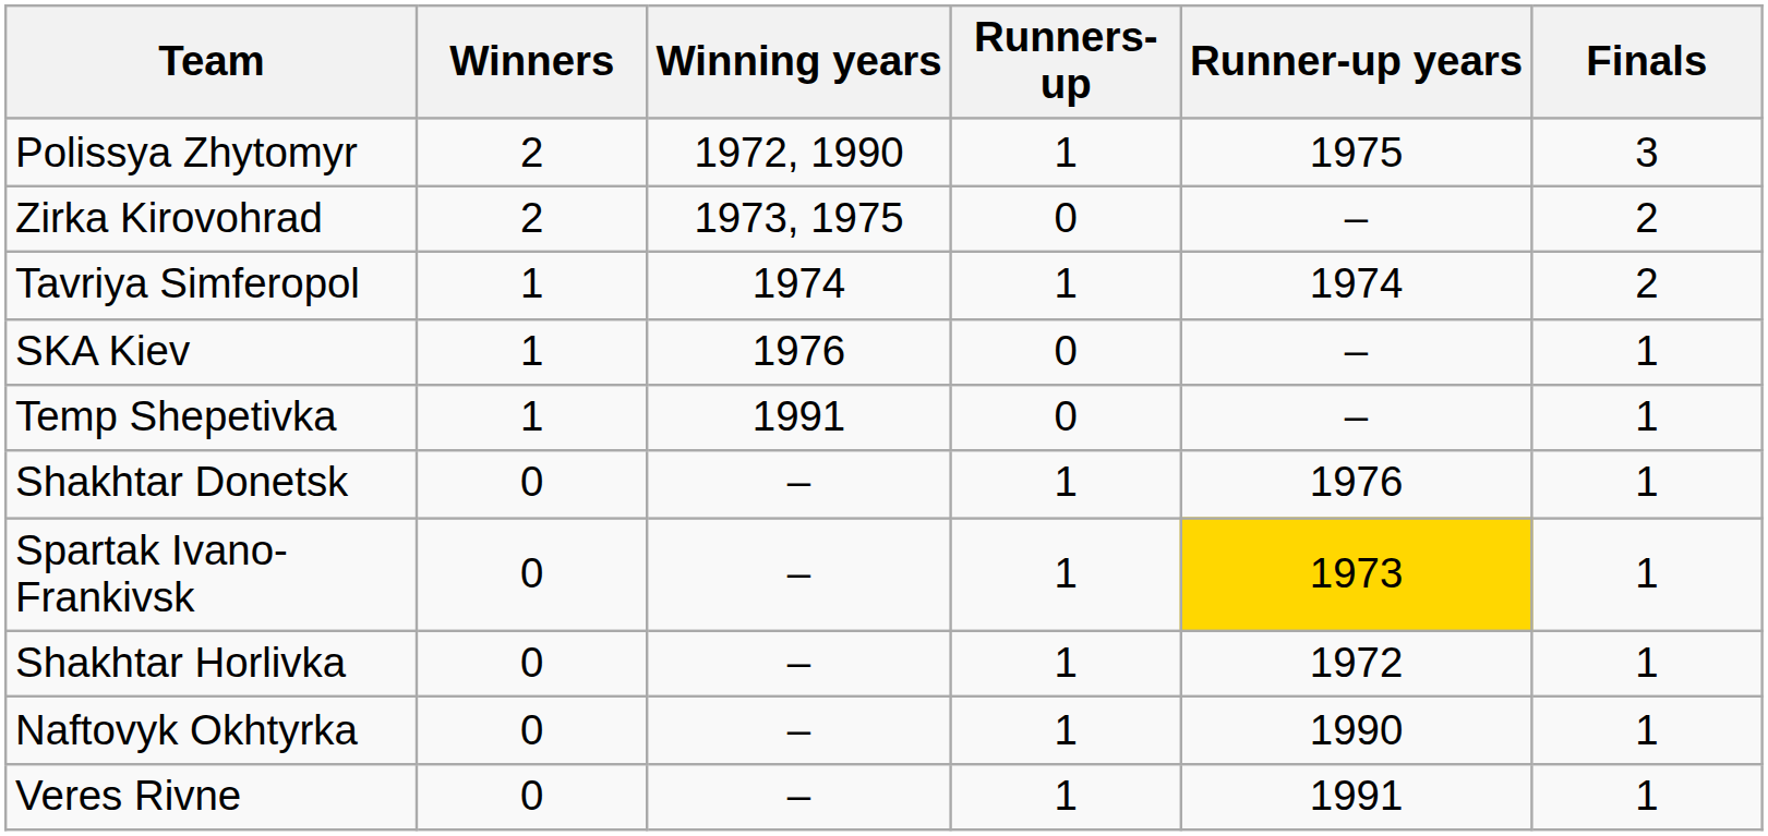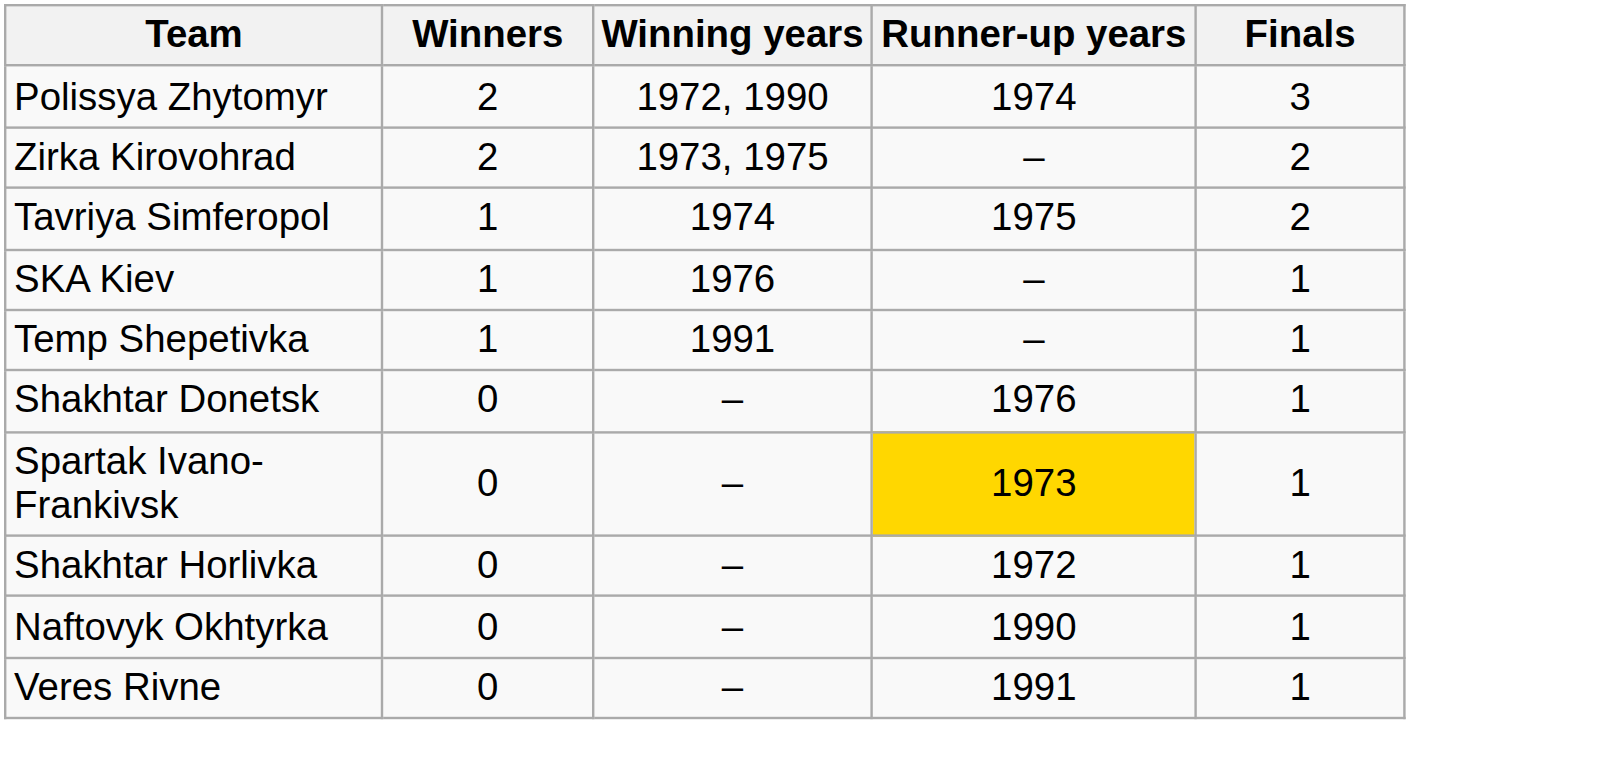 <table class="wikitable sortable" border="1">
 <tr>
 <th width=150>Team</th>
 <th width=80>Winners</th>
 <th class="unsortable">Winning years</th>
-<th width=80>Runners-up</th>
 <th class="unsortable">Runner-up years</th>
 <th width=80>Finals</th>
 </tr>
 <tr>
 <td>Polissya Zhytomyr</td>
 <td align=center>2</td>
 <td align=center>1972, 1990</td>
-<td align=center>1</td>
-<td align=center>1975</td>
+<td align=center>1974</td>
 <td align=center>3</td>
 </tr>
 <tr>
 <td>Zirka Kirovohrad</td>
 <td align=center>2</td>
 <td align=center>1973, 1975</td>
-<td align=center>0</td>
 <td align=center>–</td>
 <td align=center>2</td>
 </tr>
 <tr>
 <td>Tavriya Simferopol</td>
 <td align=center>1</td>
 <td align=center>1974</td>
-<td align=center>1</td>
-<td align=center>1974</td>
+<td align=center>1975</td>
 <td align=center>2</td>
 </tr>
 <tr>
 <td>SKA Kiev</td>
 <td align=center>1</td>
 <td align=center>1976</td>
-<td align=center>0</td>
 <td align=center>–</td>
 <td align=center>1</td>
 </tr>
 <tr>
 <td>Temp Shepetivka</td>
 <td align=center>1</td>
 <td align=center>1991</td>
-<td align=center>0</td>
 <td align=center>–</td>
 <td align=center>1</td>
 </tr>
 <tr>
 <td>Shakhtar Donetsk</td>
 <td align=center>0</td>
 <td align=center>–</td>
-<td align=center>1</td>
 <td align=center>1976</td>
 <td align=center>1</td>
 </tr>
 <tr>
 <td>Spartak Ivano-Frankivsk</td>
 <td align=center>0</td>
 <td align=center>–</td>
-<td align=center>1</td>
 <td align=center style="background: gold;">1973</td>
 <td align=center>1</td>
 </tr>
 <tr>
 <td>Shakhtar Horlivka</td>
 <td align=center>0</td>
 <td align=center>–</td>
-<td align=center>1</td>
 <td align=center>1972</td>
 <td align=center>1</td>
 </tr>
 <tr>
 <td>Naftovyk Okhtyrka</td>
 <td align=center>0</td>
 <td align=center>–</td>
-<td align=center>1</td>
 <td align=center>1990</td>
 <td align=center>1</td>
 </tr>
 <tr>
 <td>Veres Rivne</td>
 <td align=center>0</td>
 <td align=center>–</td>
-<td align=center>1</td>
 <td align=center>1991</td>
 <td align=center>1</td>
 </tr>
 </table>
